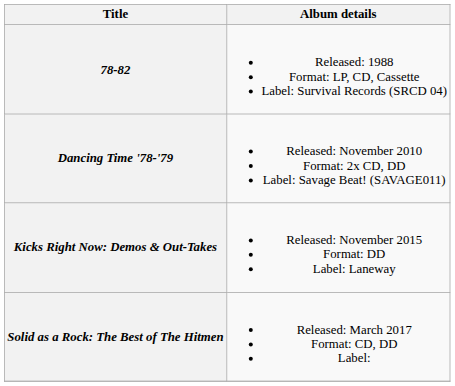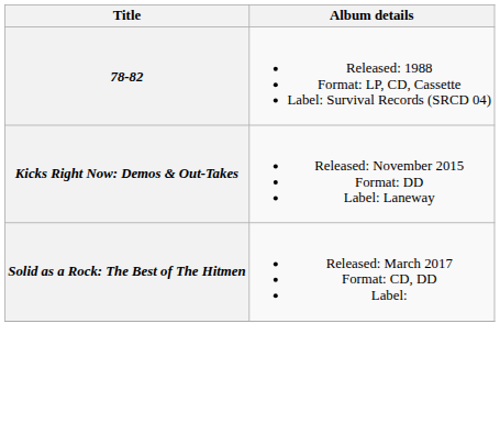 <table class="wikitable plainrowheaders" style="text-align:center;" border="1">
 <tr>
 <th>Title</th>
 <th>Album details</th>
 </tr>
 <tr>
 <th scope="row"><em>78-82</em></th>
 <td><br><ul><li>Released: 1988</li><li>Format: LP, CD, Cassette</li><li>Label: Survival Records (SRCD 04)</li></ul></td>
-</tr>
-<tr>
-<th scope="row"><em>Dancing Time '78-'79</em></th>
-<td><br><ul><li>Released: November 2010</li><li>Format: 2x CD, DD</li><li>Label: Savage Beat! (SAVAGE011)</li></ul></td>
 </tr>
 <tr>
 <th scope="row"><em>Kicks Right Now: Demos & Out-Takes</em></th>
 <td><br><ul><li>Released: November 2015</li><li>Format: DD</li><li>Label: Laneway</li></ul></td>
 </tr>
 <tr>
 <th scope="row"><em>Solid as a Rock: The Best of The Hitmen</em></th>
 <td><br><ul><li>Released: March 2017</li><li>Format: CD, DD</li><li>Label:</li></ul></td>
 </tr>
 <tr>
 </tr>
 </table>
